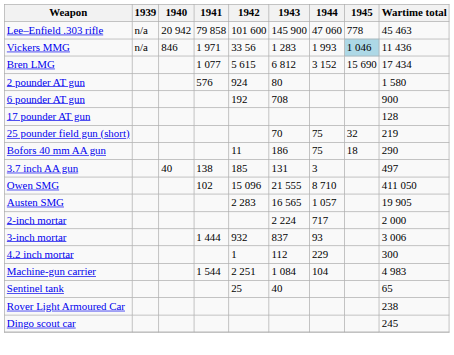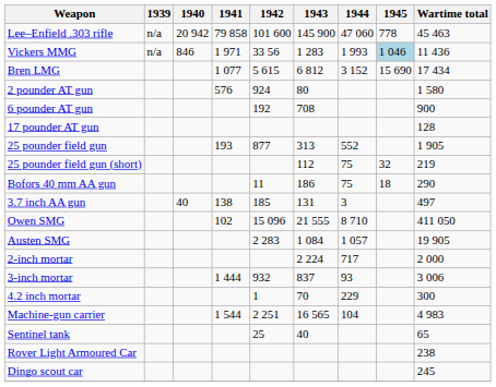 <table class="wikitable">
 <tr>
 <th>Weapon</th>
 <th>1939</th>
 <th>1940</th>
 <th>1941</th>
 <th>1942</th>
 <th>1943</th>
 <th>1944</th>
 <th>1945</th>
 <th>Wartime total</th>
 </tr>
 <tr --->
 <td><a href='#'>Lee–Enfield .303 rifle</a></td>
 <td>n/a</td>
 <td>20 942</td>
 <td>79 858</td>
 <td>101 600</td>
 <td>145 900</td>
 <td>47 060</td>
 <td>778</td>
 <td>45 463</td>
 </tr>
 <tr --->
 <td><a href='#'>Vickers MMG</a></td>
 <td>n/a</td>
 <td>846</td>
 <td>1 971</td>
 <td>33 56</td>
 <td>1 283</td>
 <td>1 993</td>
 <td style="background: lightblue;">1 046</td>
 <td>11 436</td>
 </tr>
 <tr --->
 <td><a href='#'>Bren LMG</a></td>
 <td></td>
 <td></td>
 <td>1 077</td>
 <td>5 615</td>
 <td>6 812</td>
 <td>3 152</td>
 <td>15 690</td>
 <td>17 434</td>
 </tr>
 <tr --->
 <td><a href='#'>2 pounder AT gun</a></td>
 <td></td>
 <td></td>
 <td>576</td>
 <td>924</td>
 <td>80</td>
 <td></td>
 <td></td>
 <td>1 580</td>
 </tr>
 <tr --->
 <td><a href='#'>6 pounder AT gun</a></td>
 <td></td>
 <td></td>
 <td></td>
 <td>192</td>
 <td>708</td>
 <td></td>
 <td></td>
 <td>900</td>
 </tr>
 <tr --->
 <td><a href='#'>17 pounder AT gun</a></td>
 <td></td>
 <td></td>
 <td></td>
 <td></td>
 <td></td>
 <td></td>
 <td></td>
 <td>128</td>
 </tr>
 <tr --->
+<td><a href='#'>25 pounder field gun</a></td>
+<td></td>
+<td></td>
+<td>193</td>
+<td>877</td>
+<td>313</td>
+<td>552</td>
+<td></td>
+<td>1 905</td>
+</tr>
+<tr --->
 <td><a href='#'>25 pounder field gun (short)</a></td>
 <td></td>
 <td></td>
 <td></td>
 <td></td>
-<td>70</td>
+<td>112</td>
 <td>75</td>
 <td>32</td>
 <td>219</td>
 </tr>
 <tr --->
 <td><a href='#'>Bofors 40 mm AA gun</a></td>
 <td></td>
 <td></td>
 <td></td>
 <td>11</td>
 <td>186</td>
 <td>75</td>
 <td>18</td>
 <td>290</td>
 </tr>
 <tr --->
 <td><a href='#'>3.7 inch AA gun</a></td>
 <td></td>
 <td>40</td>
 <td>138</td>
 <td>185</td>
 <td>131</td>
 <td>3</td>
 <td></td>
 <td>497</td>
 </tr>
 <tr --->
 <td><a href='#'>Owen SMG</a></td>
 <td></td>
 <td></td>
 <td>102</td>
 <td>15 096</td>
 <td>21 555</td>
 <td>8 710</td>
 <td></td>
 <td>411 050</td>
 </tr>
 <tr --->
 <td><a href='#'>Austen SMG</a></td>
 <td></td>
 <td></td>
 <td></td>
 <td>2 283</td>
-<td>16 565</td>
+<td>1 084</td>
 <td>1 057</td>
 <td></td>
 <td>19 905</td>
 </tr>
 <tr --->
 <td><a href='#'>2-inch mortar</a></td>
 <td></td>
 <td></td>
 <td></td>
 <td></td>
 <td>2 224</td>
 <td>717</td>
 <td></td>
 <td>2 000</td>
 </tr>
 <tr --->
 <td><a href='#'>3-inch mortar</a></td>
 <td></td>
 <td></td>
 <td>1 444</td>
 <td>932</td>
 <td>837</td>
 <td>93</td>
 <td></td>
 <td>3 006</td>
 </tr>
 <tr --->
 <td><a href='#'>4.2 inch mortar</a></td>
 <td></td>
 <td></td>
 <td></td>
 <td>1</td>
-<td>112</td>
+<td>70</td>
 <td>229</td>
 <td></td>
 <td>300</td>
 </tr>
 <tr --->
 <td><a href='#'>Machine-gun carrier</a></td>
 <td></td>
 <td></td>
 <td>1 544</td>
 <td>2 251</td>
-<td>1 084</td>
+<td>16 565</td>
 <td>104</td>
 <td></td>
 <td>4 983</td>
 </tr>
 <tr --->
 <td><a href='#'>Sentinel tank</a></td>
 <td></td>
 <td></td>
 <td></td>
 <td>25</td>
 <td>40</td>
 <td></td>
 <td></td>
 <td>65</td>
 </tr>
 <tr --->
 <td><a href='#'>Rover Light Armoured Car</a></td>
 <td></td>
 <td></td>
 <td></td>
 <td></td>
 <td></td>
 <td></td>
 <td></td>
 <td>238</td>
 </tr>
 <tr --->
 <td><a href='#'>Dingo scout car</a></td>
 <td></td>
 <td></td>
 <td></td>
 <td></td>
 <td></td>
 <td></td>
 <td></td>
 <td>245</td>
 </tr>
 <tr --->
 </tr>
 </table>
